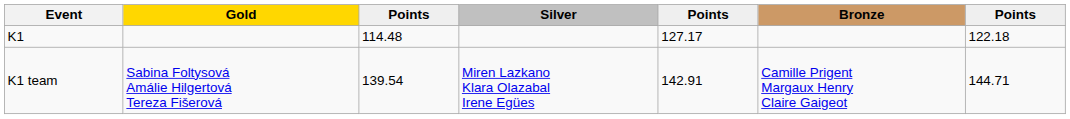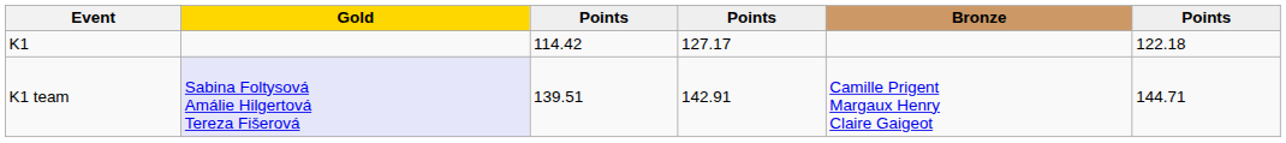 <table class="wikitable" width=100%>
 <tr>
 <th>Event</th>
 <td align=center bgcolor="gold"><strong>Gold</strong></td>
 <td align=center bgcolor="EFEFEF"><strong>Points</strong></td>
-<td align=center bgcolor="silver"><strong>Silver</strong></td>
 <td align=center bgcolor="EFEFEF"><strong>Points</strong></td>
 <td align=center bgcolor="CC9966"><strong>Bronze</strong></td>
 <td align=center bgcolor="EFEFEF"><strong>Points</strong></td>
 </tr>
 <tr>
 <td>K1</td>
 <td></td>
-<td>114.48</td>
-<td></td>
+<td>114.42</td>
 <td>127.17</td>
 <td></td>
 <td>122.18</td>
 </tr>
 <tr>
 <td>K1 team</td>
-<td><br><a href='#'>Sabina Foltysová</a><br><a href='#'>Amálie Hilgertová</a><br><a href='#'>Tereza Fišerová</a></td>
-<td>139.54</td>
-<td><br><a href='#'>Miren Lazkano</a><br><a href='#'>Klara Olazabal</a><br><a href='#'>Irene Egües</a></td>
+<td style="background: lavender;"><br><a href='#'>Sabina Foltysová</a><br><a href='#'>Amálie Hilgertová</a><br><a href='#'>Tereza Fišerová</a></td>
+<td>139.51</td>
 <td>142.91</td>
 <td><br><a href='#'>Camille Prigent</a><br><a href='#'>Margaux Henry</a><br><a href='#'>Claire Gaigeot</a></td>
 <td>144.71</td>
 </tr>
 </table>
